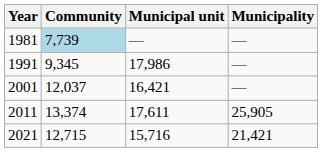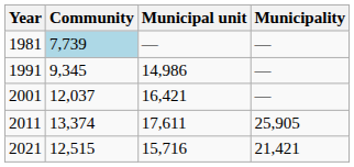 <table class=wikitable>
 <tr>
 <th>Year</th>
 <th>Community</th>
 <th>Municipal unit</th>
 <th>Municipality</th>
 </tr>
 <tr>
 <td>1981</td>
 <td style="background: lightblue;">7,739</td>
 <td>—</td>
 <td>—</td>
 </tr>
 <tr>
 <td>1991</td>
 <td>9,345</td>
-<td>17,986</td>
+<td>14,986</td>
 <td>—</td>
 </tr>
 <tr>
 <td>2001</td>
 <td>12,037</td>
 <td>16,421</td>
 <td>—</td>
 </tr>
 <tr>
 <td>2011</td>
 <td>13,374</td>
 <td>17,611</td>
 <td>25,905</td>
 </tr>
 <tr>
 <td>2021</td>
-<td>12,715</td>
+<td>12,515</td>
 <td>15,716</td>
 <td>21,421</td>
 </tr>
 </table>
